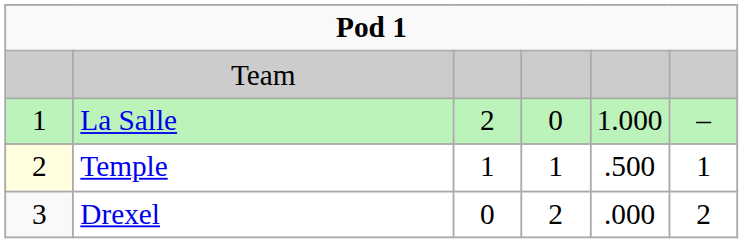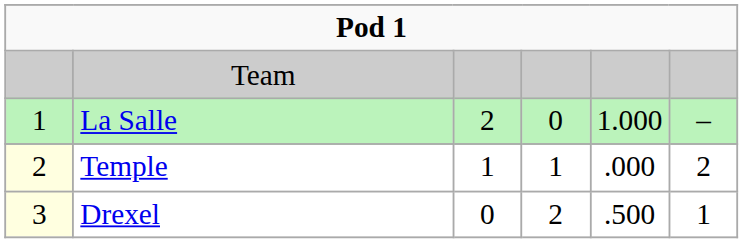 <table class="wikitable" style="margin:1em; clear:right; text-align:left; line-height:normal; width=50%">
 <tr>
 <td style="text-align:center" colspan="7"><strong>Pod 1</strong></td>
 </tr>
 <tr>
 <td style="text-align:center; background-color:#CCCCCC; width:30px"></td>
 <td style="text-align:center; background-color:#CCCCCC; width:200px">Team</td>
 <td style="text-align:center; background-color:#CCCCCC; width:30px"></td>
 <td style="text-align:center; background-color:#CCCCCC; width:30px"></td>
 <td style="text-align:center; background-color:#CCCCCC; width:30px"></td>
 <td style="text-align:center; background-color:#CCCCCC; width:30px"></td>
 </tr>
 <tr>
 <td style="text-align:center; background-color:#bbf3bb; width:30px">1</td>
 <td style="text-align:left; background-color:#bbf3bb; width:150px"><a href='#'>La Salle</a></td>
 <td style="text-align:center; background-color:#bbf3bb; width:30px">2</td>
 <td style="text-align:center; background-color:#bbf3bb; width:30px">0</td>
 <td style="text-align:center; background-color:#bbf3bb; width:30px">1.000</td>
 <td style="text-align:center; background-color:#bbf3bb; width:30px">–</td>
 </tr>
 <tr>
 <td style="background: lightyellow; text-align:center; width:30px">2</td>
 <td style="text-align:left; background:white; width:150px"><a href='#'>Temple</a></td>
 <td style="text-align:center; background:white; width:30px">1</td>
 <td style="text-align:center; background:white; width:30px">1</td>
+<td style="text-align:center; background:white; width:30px">.000</td>
+<td style="text-align:center; background:white; width:30px">2</td>
+</tr>
+<tr>
+<td style="background: lightyellow; text-align:center; width:30px">3</td>
+<td style="text-align:left; background:white; width:150px"><a href='#'>Drexel</a></td>
+<td style="text-align:center; background:white; width:30px">0</td>
+<td style="text-align:center; background:white; width:30px">2</td>
 <td style="text-align:center; background:white; width:30px">.500</td>
 <td style="text-align:center; background:white; width:30px">1</td>
 </tr>
-<tr>
-<td style="text-align:center; width:30px">3</td>
-<td style="text-align:left; background:white; width:150px"><a href='#'>Drexel</a></td>
-<td style="text-align:center; background:white; width:30px">0</td>
-<td style="text-align:center; background:white; width:30px">2</td>
-<td style="text-align:center; background:white; width:30px">.000</td>
-<td style="text-align:center; background:white; width:30px">2</td>
-</tr>
 </table>
